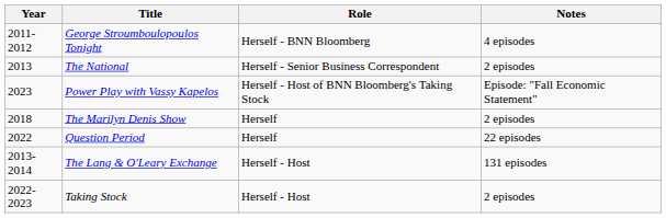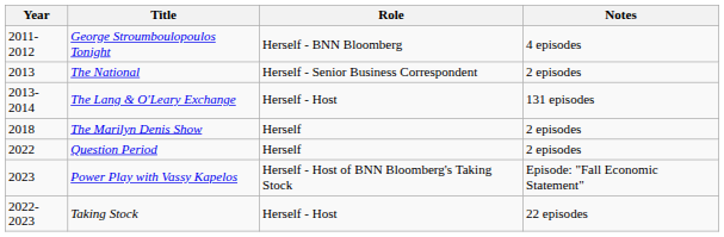 <table class="wikitable sortable">
 <tr>
 <th>Year</th>
 <th>Title</th>
 <th>Role</th>
 <th class="wikitable unsortable">Notes</th>
 </tr>
 <tr>
 <td>2011-2012</td>
 <td><em><a href='#'>George Stroumboulopoulos Tonight</a></em></td>
 <td>Herself - BNN Bloomberg</td>
 <td>4 episodes</td>
 </tr>
 <tr>
 <td>2013</td>
 <td><em><a href='#'>The National</a></em></td>
 <td>Herself - Senior Business Correspondent</td>
 <td>2 episodes</td>
 </tr>
 <tr>
-<td>2023</td>
-<td><em><a href='#'>Power Play with Vassy Kapelos</a></em></td>
-<td>Herself - Host of BNN Bloomberg's Taking Stock</td>
-<td>Episode: "Fall Economic Statement"</td>
+<td>2013-2014</td>
+<td><em><a href='#'>The Lang & O'Leary Exchange</a></em></td>
+<td>Herself - Host</td>
+<td>131 episodes</td>
 </tr>
 <tr>
 <td>2018</td>
 <td><em><a href='#'>The Marilyn Denis Show</a></em></td>
 <td>Herself</td>
 <td>2 episodes</td>
 </tr>
 <tr>
 <td>2022</td>
 <td><em><a href='#'>Question Period</a></em></td>
 <td>Herself</td>
-<td>22 episodes</td>
+<td>2 episodes</td>
 </tr>
 <tr>
-<td>2013-2014</td>
-<td><em><a href='#'>The Lang & O'Leary Exchange</a></em></td>
-<td>Herself - Host</td>
-<td>131 episodes</td>
+<td>2023</td>
+<td><em><a href='#'>Power Play with Vassy Kapelos</a></em></td>
+<td>Herself - Host of BNN Bloomberg's Taking Stock</td>
+<td>Episode: "Fall Economic Statement"</td>
 </tr>
 <tr>
 <td>2022-2023</td>
 <td><em>Taking Stock</em></td>
 <td>Herself - Host</td>
-<td>2 episodes</td>
+<td>22 episodes</td>
 </tr>
 </table>
